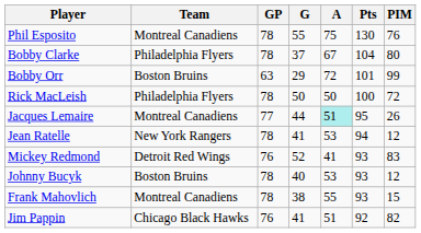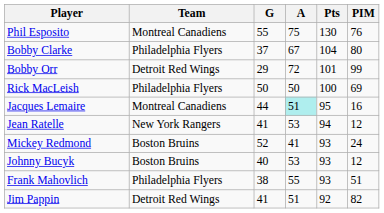 <table class="wikitable">
 <tr>
 <th bgcolor="#DDDDFF" width="30%">Player</th>
 <th bgcolor="#DDDDFF" width="30%">Team</th>
-<th bgcolor="#DDDDFF" width="7.5%">GP</th>
 <th bgcolor="#DDDDFF" width="7.5%">G</th>
 <th bgcolor="#DDDDFF" width="7.5%">A</th>
 <th bgcolor="#DDDDFF" width="7.5%">Pts</th>
 <th bgcolor="#DDDDFF" width="7.5%">PIM</th>
 </tr>
 <tr>
 <td><a href='#'>Phil Esposito</a></td>
 <td>Montreal Canadiens</td>
-<td>78</td>
 <td>55</td>
 <td>75</td>
 <td>130</td>
 <td>76</td>
 </tr>
 <tr>
 <td><a href='#'>Bobby Clarke</a></td>
 <td>Philadelphia Flyers</td>
-<td>78</td>
 <td>37</td>
 <td>67</td>
 <td>104</td>
 <td>80</td>
 </tr>
 <tr>
 <td><a href='#'>Bobby Orr</a></td>
-<td>Boston Bruins</td>
-<td>63</td>
+<td>Detroit Red Wings</td>
 <td>29</td>
 <td>72</td>
 <td>101</td>
 <td>99</td>
 </tr>
 <tr>
 <td><a href='#'>Rick MacLeish</a></td>
 <td>Philadelphia Flyers</td>
-<td>78</td>
 <td>50</td>
 <td>50</td>
 <td>100</td>
-<td>72</td>
+<td>69</td>
 </tr>
 <tr>
 <td><a href='#'>Jacques Lemaire</a></td>
 <td>Montreal Canadiens</td>
-<td>77</td>
 <td>44</td>
 <td style="background: paleturquoise;">51</td>
 <td>95</td>
-<td>26</td>
+<td>16</td>
 </tr>
 <tr>
 <td><a href='#'>Jean Ratelle</a></td>
 <td>New York Rangers</td>
-<td>78</td>
 <td>41</td>
 <td>53</td>
 <td>94</td>
 <td>12</td>
 </tr>
 <tr>
 <td><a href='#'>Mickey Redmond</a></td>
-<td>Detroit Red Wings</td>
-<td>76</td>
+<td>Boston Bruins</td>
 <td>52</td>
 <td>41</td>
 <td>93</td>
-<td>83</td>
+<td>24</td>
 </tr>
 <tr>
 <td><a href='#'>Johnny Bucyk</a></td>
 <td>Boston Bruins</td>
-<td>78</td>
 <td>40</td>
 <td>53</td>
 <td>93</td>
 <td>12</td>
 </tr>
 <tr>
 <td><a href='#'>Frank Mahovlich</a></td>
-<td>Montreal Canadiens</td>
-<td>78</td>
+<td>Philadelphia Flyers</td>
 <td>38</td>
 <td>55</td>
 <td>93</td>
-<td>15</td>
+<td>51</td>
 </tr>
 <tr>
 <td><a href='#'>Jim Pappin</a></td>
-<td>Chicago Black Hawks</td>
-<td>76</td>
+<td>Detroit Red Wings</td>
 <td>41</td>
 <td>51</td>
 <td>92</td>
 <td>82</td>
 </tr>
 </table>
